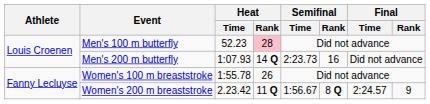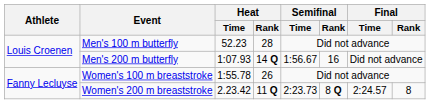 <table class=wikitable style="font-size:90%">
 <tr>
 <th rowspan="2">Athlete</th>
 <th rowspan="2">Event</th>
 <th colspan="2">Heat</th>
 <th colspan="2">Semifinal</th>
 <th colspan="2">Final</th>
 </tr>
 <tr style="font-size:95%">
 <th>Time</th>
 <th>Rank</th>
 <th>Time</th>
 <th>Rank</th>
 <th>Time</th>
 <th>Rank</th>
 </tr>
 <tr align=center>
 <td align=left rowspan=2><a href='#'>Louis Croenen</a></td>
 <td align=left><a href='#'>Men's 100 m butterfly</a></td>
 <td>52.23</td>
-<td style="background: pink;">28</td>
+<td>28</td>
 <td colspan="4">Did not advance</td>
 </tr>
 <tr align=center>
 <td align=left><a href='#'>Men's 200 m butterfly</a></td>
 <td>1:07.93</td>
 <td>14 <strong>Q</strong></td>
-<td>2:23.73</td>
+<td>1:56.67</td>
 <td>16</td>
 <td colspan="2">Did not advance</td>
 </tr>
 <tr align=center>
 <td align=left rowspan=2><a href='#'>Fanny Lecluyse</a></td>
 <td align=left><a href='#'>Women's 100 m breaststroke</a></td>
 <td>1:55.78</td>
 <td>26</td>
 <td colspan="4">Did not advance</td>
 </tr>
 <tr align=center>
 <td align=left><a href='#'>Women's 200 m breaststroke</a></td>
 <td>2.23.42</td>
 <td>11 <strong>Q</strong></td>
-<td>1:56.67</td>
+<td>2:23.73</td>
 <td>8 <strong>Q</strong></td>
 <td>2:24.57</td>
-<td>9</td>
+<td>8</td>
 </tr>
 </table>
